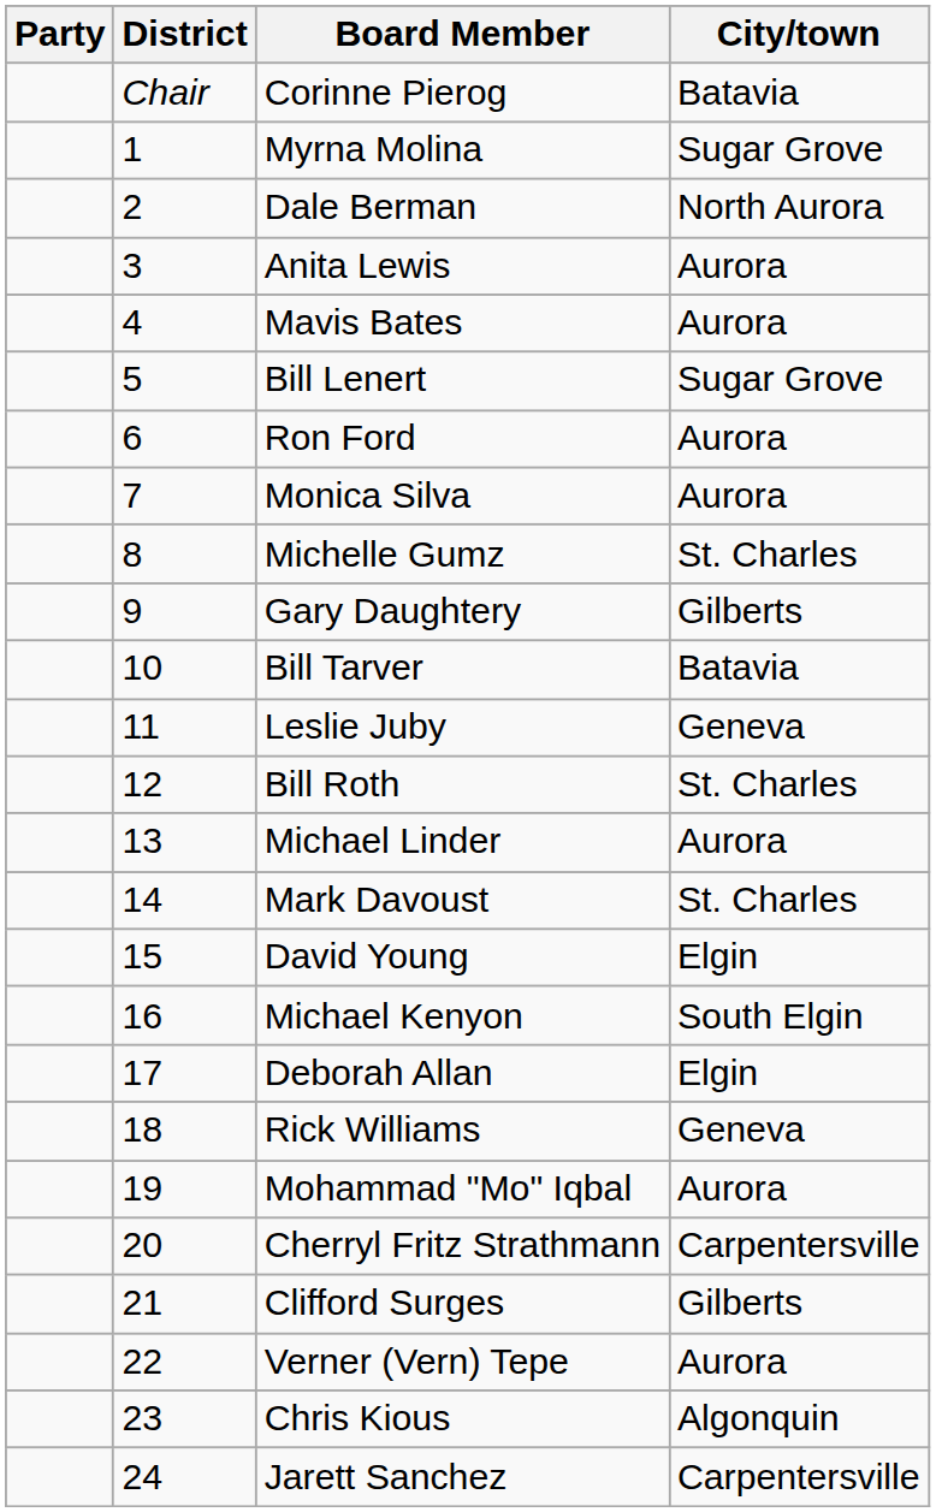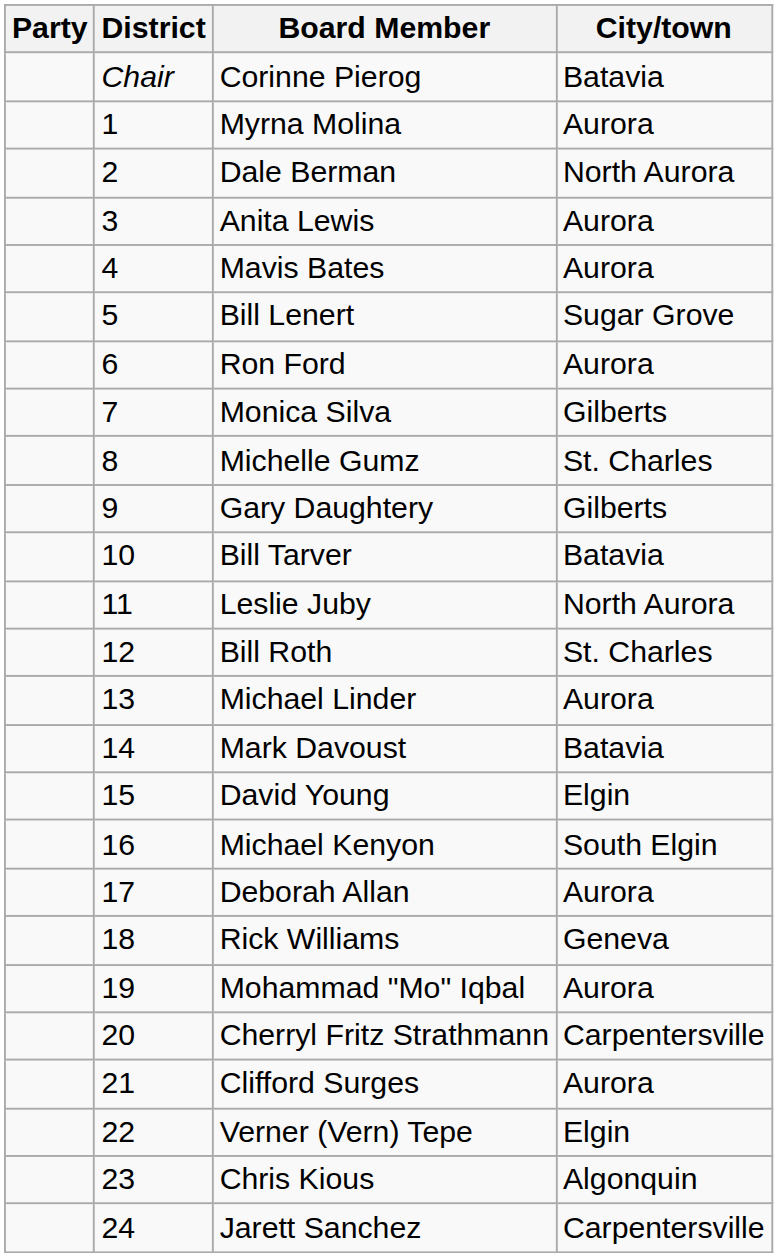 <table class="wikitable">
 <tr>
 <th>Party</th>
 <th>District</th>
 <th>Board Member</th>
 <th>City/town</th>
 </tr>
 <tr>
 <td></td>
 <td><em>Chair</em></td>
 <td>Corinne Pierog</td>
 <td>Batavia</td>
 </tr>
 <tr>
 <td></td>
 <td>1</td>
 <td>Myrna Molina</td>
-<td>Sugar Grove</td>
+<td>Aurora</td>
 </tr>
 <tr>
 <td></td>
 <td>2</td>
 <td>Dale Berman</td>
 <td>North Aurora</td>
 </tr>
 <tr>
 <td></td>
 <td>3</td>
 <td>Anita Lewis</td>
 <td>Aurora</td>
 </tr>
 <tr>
 <td></td>
 <td>4</td>
 <td>Mavis Bates</td>
 <td>Aurora</td>
 </tr>
 <tr>
 <td></td>
 <td>5</td>
 <td>Bill Lenert</td>
 <td>Sugar Grove</td>
 </tr>
 <tr>
 <td></td>
 <td>6</td>
 <td>Ron Ford</td>
 <td>Aurora</td>
 </tr>
 <tr>
 <td></td>
 <td>7</td>
 <td>Monica Silva</td>
-<td>Aurora</td>
+<td>Gilberts</td>
 </tr>
 <tr>
 <td></td>
 <td>8</td>
 <td>Michelle Gumz</td>
 <td>St. Charles</td>
 </tr>
 <tr>
 <td></td>
 <td>9</td>
 <td>Gary Daughtery</td>
 <td>Gilberts</td>
 </tr>
 <tr>
 <td></td>
 <td>10</td>
 <td>Bill Tarver</td>
 <td>Batavia</td>
 </tr>
 <tr>
 <td></td>
 <td>11</td>
 <td>Leslie Juby</td>
-<td>Geneva</td>
+<td>North Aurora</td>
 </tr>
 <tr>
 <td></td>
 <td>12</td>
 <td>Bill Roth</td>
 <td>St. Charles</td>
 </tr>
 <tr>
 <td></td>
 <td>13</td>
 <td>Michael Linder</td>
 <td>Aurora</td>
 </tr>
 <tr>
 <td></td>
 <td>14</td>
 <td>Mark Davoust</td>
-<td>St. Charles</td>
+<td>Batavia</td>
 </tr>
 <tr>
 <td></td>
 <td>15</td>
 <td>David Young</td>
 <td>Elgin</td>
 </tr>
 <tr>
 <td></td>
 <td>16</td>
 <td>Michael Kenyon</td>
 <td>South Elgin</td>
 </tr>
 <tr>
 <td></td>
 <td>17</td>
 <td>Deborah Allan</td>
-<td>Elgin</td>
+<td>Aurora</td>
 </tr>
 <tr>
 <td></td>
 <td>18</td>
 <td>Rick Williams</td>
 <td>Geneva</td>
 </tr>
 <tr>
 <td></td>
 <td>19</td>
 <td>Mohammad "Mo" Iqbal</td>
 <td>Aurora</td>
 </tr>
 <tr>
 <td></td>
 <td>20</td>
 <td>Cherryl Fritz Strathmann</td>
 <td>Carpentersville</td>
 </tr>
 <tr>
 <td></td>
 <td>21</td>
 <td>Clifford Surges</td>
-<td>Gilberts</td>
+<td>Aurora</td>
 </tr>
 <tr>
 <td></td>
 <td>22</td>
 <td>Verner (Vern) Tepe</td>
-<td>Aurora</td>
+<td>Elgin</td>
 </tr>
 <tr>
 <td></td>
 <td>23</td>
 <td>Chris Kious</td>
 <td>Algonquin</td>
 </tr>
 <tr>
 <td></td>
 <td>24</td>
 <td>Jarett Sanchez</td>
 <td>Carpentersville</td>
 </tr>
 </table>
